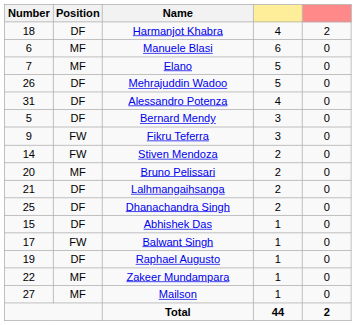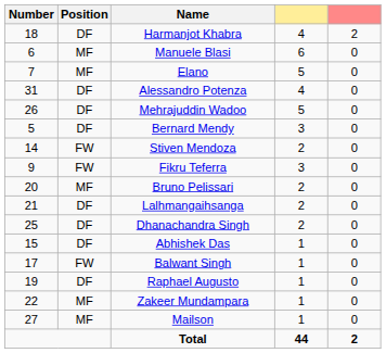 <table class="wikitable" style="font-size: 95%; text-align: center;">
 <tr>
 <th width=60>Number</th>
 <th width=60>Position</th>
 <th width=200>Name</th>
 <th width=60 style="background: #FFEE99"></th>
 <th width=60 style="background: #FF8888"></th>
 </tr>
 <tr>
 <td>18</td>
 <td>DF</td>
 <td> <a href='#'>Harmanjot Khabra</a></td>
 <td>4</td>
 <td>2</td>
 </tr>
 <tr>
 <td>6</td>
 <td>MF</td>
 <td> <a href='#'>Manuele Blasi</a></td>
 <td>6</td>
 <td>0</td>
 </tr>
 <tr>
 <td>7</td>
 <td>MF</td>
 <td> <a href='#'>Elano</a></td>
 <td>5</td>
 <td>0</td>
 </tr>
 <tr>
+<td>31</td>
+<td>DF</td>
+<td> <a href='#'>Alessandro Potenza</a></td>
+<td>4</td>
+<td>0</td>
+</tr>
+<tr>
 <td>26</td>
 <td>DF</td>
 <td> <a href='#'>Mehrajuddin Wadoo</a></td>
 <td>5</td>
-<td>0</td>
-</tr>
-<tr>
-<td>31</td>
-<td>DF</td>
-<td> <a href='#'>Alessandro Potenza</a></td>
-<td>4</td>
 <td>0</td>
 </tr>
 <tr>
 <td>5</td>
 <td>DF</td>
 <td> <a href='#'>Bernard Mendy</a></td>
 <td>3</td>
 <td>0</td>
 </tr>
 <tr>
+<td>14</td>
+<td>FW</td>
+<td> <a href='#'>Stiven Mendoza</a></td>
+<td>2</td>
+<td>0</td>
+</tr>
+<tr>
 <td>9</td>
 <td>FW</td>
 <td> <a href='#'>Fikru Teferra</a></td>
 <td>3</td>
-<td>0</td>
-</tr>
-<tr>
-<td>14</td>
-<td>FW</td>
-<td> <a href='#'>Stiven Mendoza</a></td>
-<td>2</td>
 <td>0</td>
 </tr>
 <tr>
 <td>20</td>
 <td>MF</td>
 <td> <a href='#'>Bruno Pelissari</a></td>
 <td>2</td>
 <td>0</td>
 </tr>
 <tr>
 <td>21</td>
 <td>DF</td>
 <td> <a href='#'>Lalhmangaihsanga</a></td>
 <td>2</td>
 <td>0</td>
 </tr>
 <tr>
 <td>25</td>
 <td>DF</td>
 <td> <a href='#'>Dhanachandra Singh</a></td>
 <td>2</td>
 <td>0</td>
 </tr>
 <tr>
 <td>15</td>
 <td>DF</td>
 <td> <a href='#'>Abhishek Das</a></td>
 <td>1</td>
 <td>0</td>
 </tr>
 <tr>
 <td>17</td>
 <td>FW</td>
 <td> <a href='#'>Balwant Singh</a></td>
 <td>1</td>
 <td>0</td>
 </tr>
 <tr>
 <td>19</td>
 <td>DF</td>
 <td> <a href='#'>Raphael Augusto</a></td>
 <td>1</td>
 <td>0</td>
 </tr>
 <tr>
 <td>22</td>
 <td>MF</td>
 <td> <a href='#'>Zakeer Mundampara</a></td>
 <td>1</td>
 <td>0</td>
 </tr>
 <tr>
 <td>27</td>
 <td>MF</td>
 <td> <a href='#'>Mailson</a></td>
 <td>1</td>
 <td>0</td>
 </tr>
 <tr>
 <td colspan=2></td>
 <td><strong>Total</strong></td>
 <td><strong>44</strong></td>
 <td><strong>2</strong></td>
 </tr>
 </table>
